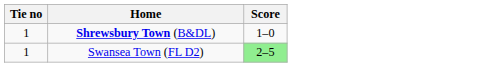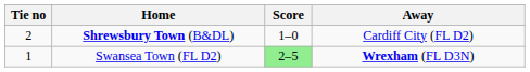 <table class="wikitable" style="text-align:center">
 <tr>
 <th width=50>Tie no</th>
 <th width=250>Home</th>
 <th width=50>Score</th>
+<th width=250>Away</th>
 </tr>
 <tr>
-<td>1</td>
+<td>2</td>
 <td><strong><a href='#'>Shrewsbury Town</a></strong> (<a href='#'>B&DL</a>)</td>
 <td>1–0</td>
+<td><a href='#'>Cardiff City</a> (<a href='#'>FL D2</a>)</td>
 </tr>
 <tr>
 <td>1</td>
 <td><a href='#'>Swansea Town</a> (<a href='#'>FL D2</a>)</td>
 <td style="background: lightgreen;">2–5</td>
+<td><strong><a href='#'>Wrexham</a></strong> (<a href='#'>FL D3N</a>)</td>
 </tr>
 </table>
